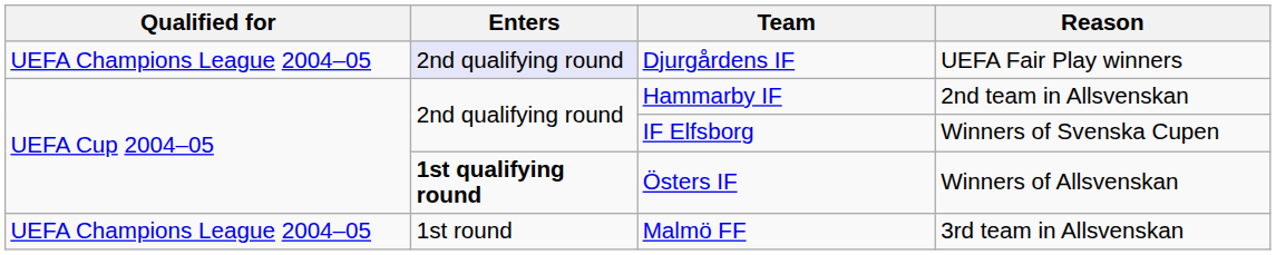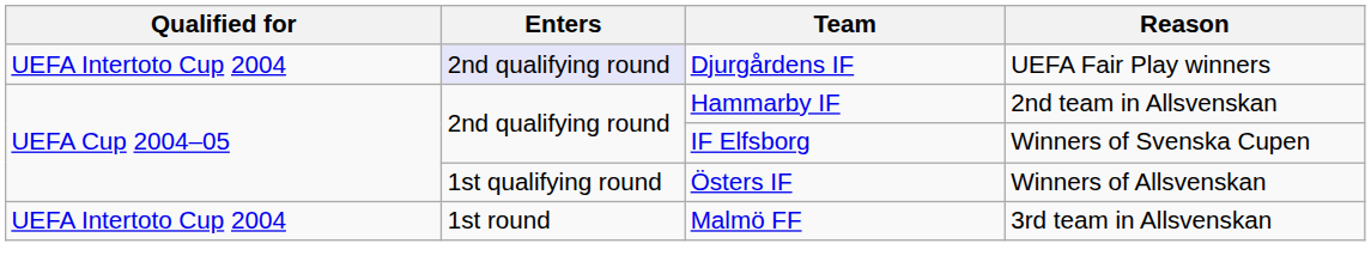 <table class="wikitable" style="text-align: left;">
 <tr>
 <th style="width: 275px;">Qualified for</th>
 <th style="width: 150px;">Enters</th>
 <th style="width: 200px;">Team</th>
 <th style="width: 225px;">Reason</th>
 </tr>
 <tr>
-<td><a href='#'>UEFA Champions League</a> <a href='#'>2004–05</a></td>
+<td><a href='#'>UEFA Intertoto Cup</a> <a href='#'>2004</a></td>
 <td style="background: lavender;">2nd qualifying round</td>
 <td><a href='#'>Djurgårdens IF</a></td>
 <td>UEFA Fair Play winners</td>
 </tr>
 <tr>
 <td rowspan=3><a href='#'>UEFA Cup</a> <a href='#'>2004–05</a></td>
 <td rowspan=2>2nd qualifying round</td>
 <td><a href='#'>Hammarby IF</a></td>
 <td>2nd team in Allsvenskan</td>
 </tr>
 <tr>
 <td><a href='#'>IF Elfsborg</a></td>
 <td>Winners of Svenska Cupen</td>
 </tr>
 <tr>
-<td><strong>1st qualifying round</strong></td>
+<td>1st qualifying round</td>
 <td><a href='#'>Östers IF</a></td>
 <td>Winners of Allsvenskan</td>
 </tr>
 <tr>
-<td><a href='#'>UEFA Champions League</a> <a href='#'>2004–05</a></td>
+<td><a href='#'>UEFA Intertoto Cup</a> <a href='#'>2004</a></td>
 <td>1st round</td>
 <td><a href='#'>Malmö FF</a></td>
 <td>3rd team in Allsvenskan</td>
 </tr>
 </table>
